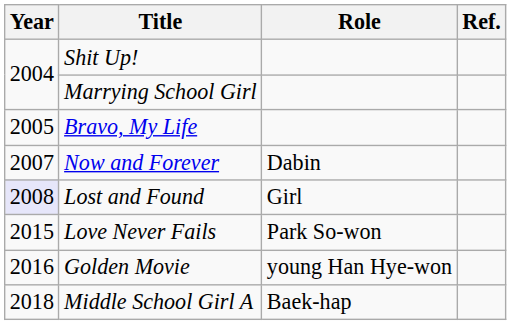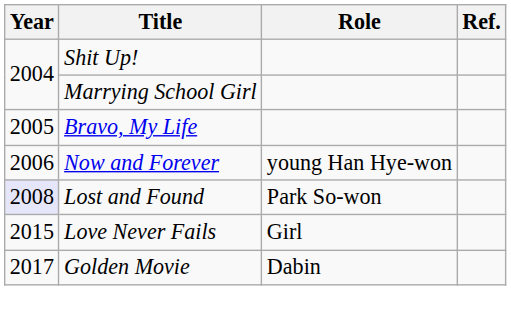 <table class="wikitable">
 <tr>
 <th>Year</th>
 <th>Title</th>
 <th>Role</th>
 <th>Ref.</th>
 </tr>
 <tr>
 <td rowspan="2">2004</td>
 <td><em>Shit Up!</em></td>
 <td></td>
 <td></td>
 </tr>
 <tr>
 <td><em>Marrying School Girl</em></td>
 <td></td>
 <td></td>
 </tr>
 <tr>
 <td>2005</td>
 <td><em><a href='#'>Bravo, My Life</a></em></td>
 <td></td>
 <td></td>
 </tr>
 <tr>
-<td>2007</td>
+<td>2006</td>
 <td><em><a href='#'>Now and Forever</a></em></td>
-<td>Dabin</td>
+<td>young Han Hye-won</td>
 <td></td>
 </tr>
 <tr>
 <td style="background: lavender;">2008</td>
 <td><em>Lost and Found</em></td>
-<td>Girl</td>
+<td>Park So-won</td>
 <td></td>
 </tr>
 <tr>
 <td>2015</td>
 <td><em>Love Never Fails</em></td>
-<td>Park So-won</td>
+<td>Girl</td>
 <td></td>
 </tr>
 <tr>
-<td>2016</td>
+<td>2017</td>
 <td><em>Golden Movie</em></td>
-<td>young Han Hye-won</td>
-<td></td>
-</tr>
-<tr>
-<td>2018</td>
-<td><em>Middle School Girl A</em></td>
-<td>Baek-hap</td>
+<td>Dabin</td>
 <td></td>
 </tr>
 </table>
